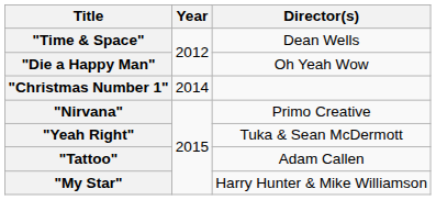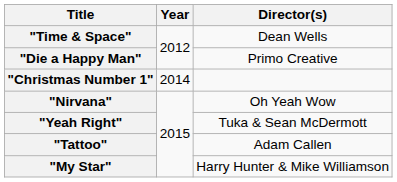 <table class="wikitable plainrowheaders" style="text-align:center;">
 <tr>
 <th>Title</th>
 <th>Year</th>
 <th>Director(s)</th>
 </tr>
 <tr>
 <th scope="row">"Time & Space"</th>
 <td rowspan="2">2012</td>
 <td>Dean Wells</td>
 </tr>
 <tr>
 <th scope="row">"Die a Happy Man"<br></th>
-<td>Oh Yeah Wow</td>
+<td>Primo Creative</td>
 </tr>
 <tr>
 <th scope="row">"Christmas Number 1"<br></th>
 <td>2014</td>
 <td></td>
 </tr>
 <tr>
 <th scope="row">"Nirvana"</th>
 <td rowspan="4">2015</td>
-<td>Primo Creative</td>
+<td>Oh Yeah Wow</td>
 </tr>
 <tr>
 <th scope="row">"Yeah Right"</th>
 <td>Tuka & Sean McDermott</td>
 </tr>
 <tr>
 <th scope="row">"Tattoo"</th>
 <td>Adam Callen</td>
 </tr>
 <tr>
 <th scope="row">"My Star"</th>
 <td>Harry Hunter & Mike Williamson</td>
 </tr>
 </table>
